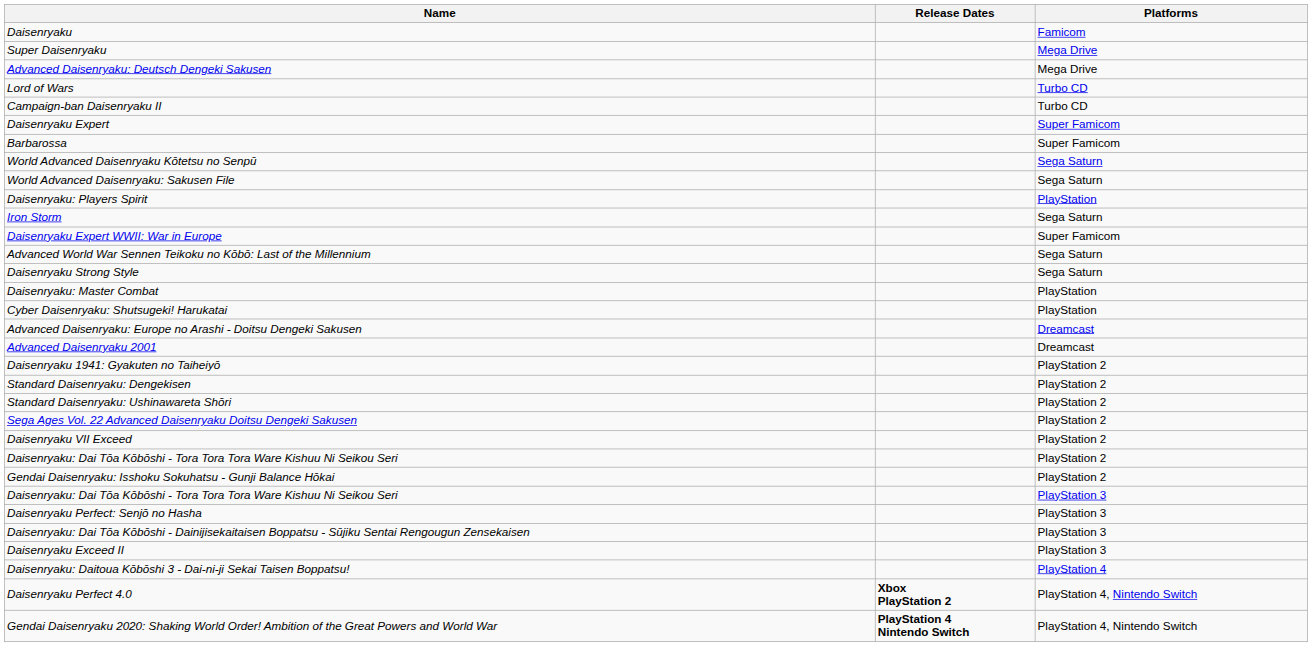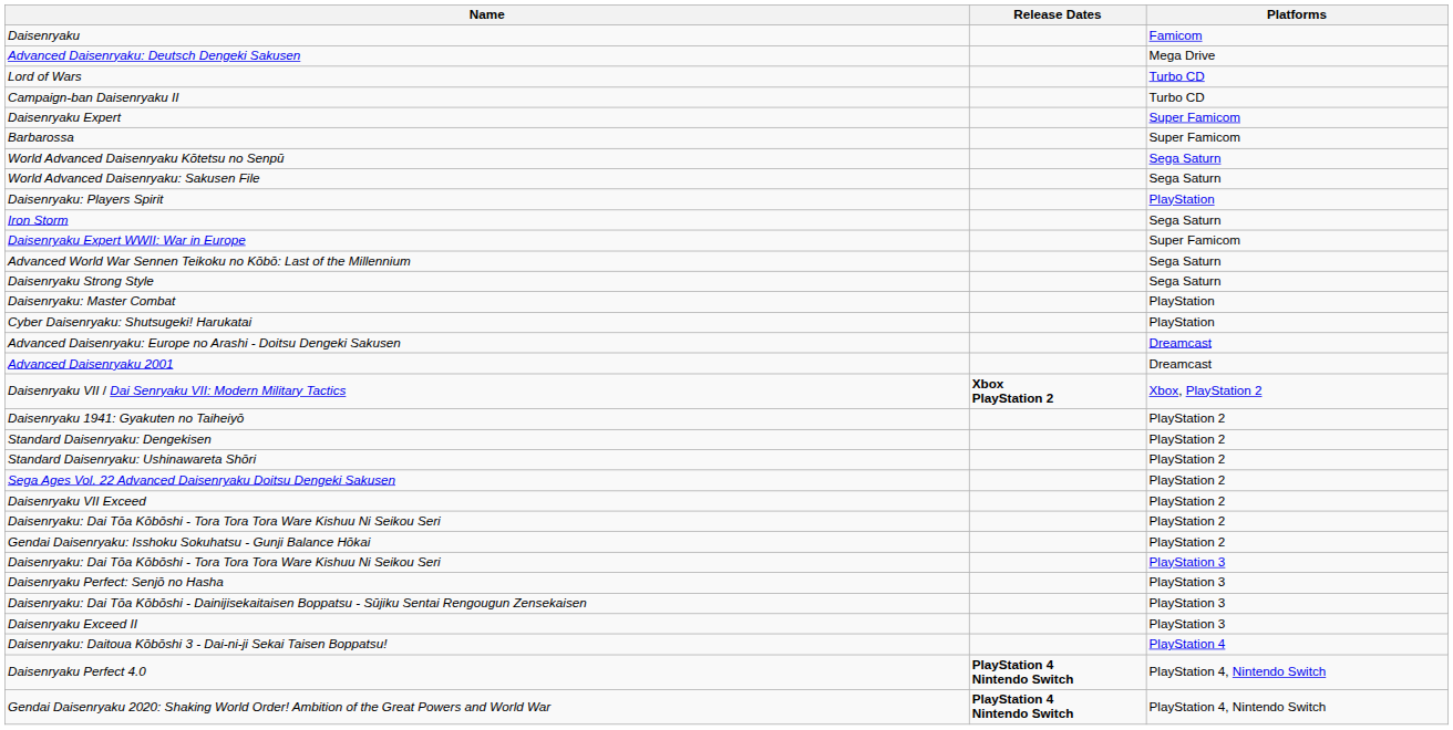 <table class="wikitable sortable" style="width:90%" cellpadding="1" border="1">
 <tr>
 <th>Name</th>
 <th>Release Dates</th>
 <th>Platforms</th>
 </tr>
 <tr>
 <td><em>Daisenryaku</em></td>
 <td></td>
 <td><a href='#'>Famicom</a></td>
-</tr>
-<tr>
-<td><em>Super Daisenryaku</em></td>
-<td></td>
-<td><a href='#'>Mega Drive</a></td>
 </tr>
 <tr>
 <td><em><a href='#'>Advanced Daisenryaku: Deutsch Dengeki Sakusen</a></em></td>
 <td></td>
 <td>Mega Drive</td>
 </tr>
 <tr>
 <td><em>Lord of Wars</em></td>
 <td></td>
 <td><a href='#'>Turbo CD</a></td>
 </tr>
 <tr>
 <td><em>Campaign-ban Daisenryaku II</em></td>
 <td></td>
 <td>Turbo CD</td>
 </tr>
 <tr>
 <td><em>Daisenryaku Expert</em></td>
 <td></td>
 <td><a href='#'>Super Famicom</a></td>
 </tr>
 <tr>
 <td><em>Barbarossa</em></td>
 <td></td>
 <td>Super Famicom</td>
 </tr>
 <tr>
 <td><em>World Advanced Daisenryaku Kōtetsu no Senpū</em></td>
 <td></td>
 <td><a href='#'>Sega Saturn</a></td>
 </tr>
 <tr>
 <td><em>World Advanced Daisenryaku: Sakusen File</em></td>
 <td></td>
 <td>Sega Saturn</td>
 </tr>
 <tr>
 <td><em>Daisenryaku: Players Spirit</em></td>
 <td></td>
 <td><a href='#'>PlayStation</a></td>
 </tr>
 <tr>
 <td><em><a href='#'>Iron Storm</a></em></td>
 <td></td>
 <td>Sega Saturn</td>
 </tr>
 <tr>
 <td><em><a href='#'>Daisenryaku Expert WWII: War in Europe</a></em></td>
 <td></td>
 <td>Super Famicom</td>
 </tr>
 <tr>
 <td><em>Advanced World War Sennen Teikoku no Kōbō: Last of the Millennium</em></td>
 <td></td>
 <td>Sega Saturn</td>
 </tr>
 <tr>
 <td><em>Daisenryaku Strong Style</em></td>
 <td></td>
 <td>Sega Saturn</td>
 </tr>
 <tr>
 <td><em>Daisenryaku: Master Combat</em></td>
 <td></td>
 <td>PlayStation</td>
 </tr>
 <tr>
 <td><em>Cyber Daisenryaku: Shutsugeki! Harukatai</em></td>
 <td></td>
 <td>PlayStation</td>
 </tr>
 <tr>
 <td><em>Advanced Daisenryaku: Europe no Arashi - Doitsu Dengeki Sakusen</em></td>
 <td></td>
 <td><a href='#'>Dreamcast</a></td>
 </tr>
 <tr>
 <td><em><a href='#'>Advanced Daisenryaku 2001</a></em></td>
 <td></td>
 <td>Dreamcast</td>
 </tr>
 <tr>
+<td><em>Daisenryaku VII</em> / <em><a href='#'>Dai Senryaku VII: Modern Military Tactics</a></em></td>
+<td><strong>Xbox</strong><br><strong>PlayStation 2</strong></td>
+<td><a href='#'>Xbox</a>, <a href='#'>PlayStation 2</a></td>
+</tr>
+<tr>
 <td><em>Daisenryaku 1941: Gyakuten no Taiheiyō</em></td>
 <td></td>
 <td>PlayStation 2</td>
 </tr>
 <tr>
 <td><em>Standard Daisenryaku: Dengekisen</em></td>
 <td></td>
 <td>PlayStation 2</td>
 </tr>
 <tr>
 <td><em>Standard Daisenryaku: Ushinawareta Shōri</em></td>
 <td></td>
 <td>PlayStation 2</td>
 </tr>
 <tr>
 <td><em><a href='#'>Sega Ages Vol. 22 Advanced Daisenryaku Doitsu Dengeki Sakusen</a></em></td>
 <td></td>
 <td>PlayStation 2</td>
 </tr>
 <tr>
 <td><em>Daisenryaku VII Exceed</em></td>
 <td></td>
 <td>PlayStation 2</td>
 </tr>
 <tr>
 <td><em>Daisenryaku: Dai Tōa Kōbōshi - Tora Tora Tora Ware Kishuu Ni Seikou Seri</em></td>
 <td></td>
 <td>PlayStation 2</td>
 </tr>
 <tr>
 <td><em>Gendai Daisenryaku: Isshoku Sokuhatsu - Gunji Balance Hōkai</em></td>
 <td></td>
 <td>PlayStation 2</td>
 </tr>
 <tr>
 <td><em>Daisenryaku: Dai Tōa Kōbōshi - Tora Tora Tora Ware Kishuu Ni Seikou Seri</em></td>
 <td></td>
 <td><a href='#'>PlayStation 3</a></td>
 </tr>
 <tr>
 <td><em>Daisenryaku Perfect: Senjō no Hasha</em></td>
 <td></td>
 <td>PlayStation 3</td>
 </tr>
 <tr>
 <td><em>Daisenryaku: Dai Tōa Kōbōshi - Dainijisekaitaisen Boppatsu - Sūjiku Sentai Rengougun Zensekaisen</em></td>
 <td></td>
 <td>PlayStation 3</td>
 </tr>
 <tr>
 <td><em>Daisenryaku Exceed II</em></td>
 <td></td>
 <td>PlayStation 3</td>
 </tr>
 <tr>
 <td><em>Daisenryaku: Daitoua Kōbōshi 3 - Dai-ni-ji Sekai Taisen Boppatsu!</em></td>
 <td></td>
 <td><a href='#'>PlayStation 4</a></td>
 </tr>
 <tr>
 <td><em>Daisenryaku Perfect 4.0</em></td>
-<td><strong>Xbox</strong><br><strong>PlayStation 2</strong></td>
+<td><strong>PlayStation 4</strong><br><strong>Nintendo Switch</strong></td>
 <td>PlayStation 4, <a href='#'>Nintendo Switch</a></td>
 </tr>
 <tr>
 <td><em>Gendai Daisenryaku 2020: Shaking World Order! Ambition of the Great Powers and World War</em></td>
 <td><strong>PlayStation 4</strong><br><strong>Nintendo Switch</strong></td>
 <td>PlayStation 4, Nintendo Switch</td>
 </tr>
 </table>
